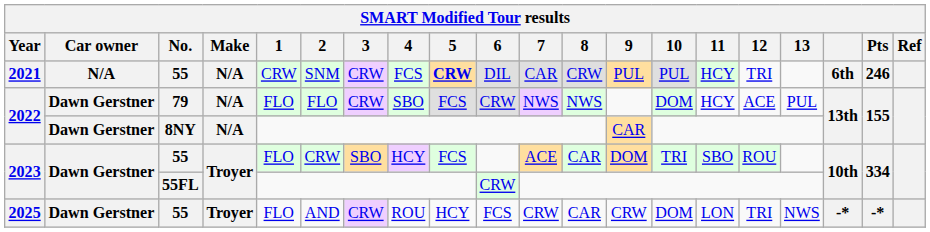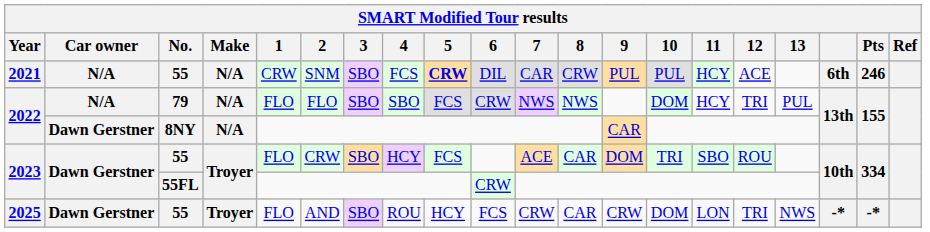 <table class="wikitable" style="text-align:center; font-size:75%">
 <tr>
 <th colspan=38><a href='#'>SMART Modified Tour</a> results</th>
 </tr>
 <tr>
 <th>Year</th>
 <th>Car owner</th>
 <th>No.</th>
 <th>Make</th>
 <th>1</th>
 <th>2</th>
 <th>3</th>
 <th>4</th>
 <th>5</th>
 <th>6</th>
 <th>7</th>
 <th>8</th>
 <th>9</th>
 <th>10</th>
 <th>11</th>
 <th>12</th>
 <th>13</th>
 <th></th>
 <th>Pts</th>
 <th>Ref</th>
 </tr>
 <tr>
 <th><a href='#'>2021</a></th>
 <th>N/A</th>
 <th>55</th>
 <th>N/A</th>
 <td style="background:#DFFFDF;"><a href='#'>CRW</a><br></td>
 <td style="background:#DFFFDF;"><a href='#'>SNM</a><br></td>
-<td style="background:#EFCFFF;"><a href='#'>CRW</a><br></td>
+<td style="background:#EFCFFF;"><a href='#'>SBO</a><br></td>
 <td style="background:#DFFFDF;"><a href='#'>FCS</a><br></td>
 <td style="background:#FFDF9F;"><strong><a href='#'>CRW</a></strong><br></td>
 <td style="background:#DFDFDF;"><a href='#'>DIL</a><br></td>
 <td style="background:#DFDFDF;"><a href='#'>CAR</a><br></td>
 <td style="background:#DFDFDF;"><a href='#'>CRW</a><br></td>
 <td style="background:#FFDF9F;"><a href='#'>PUL</a><br></td>
 <td style="background:#DFDFDF;"><a href='#'>PUL</a><br></td>
 <td style="background:#DFFFDF;"><a href='#'>HCY</a><br></td>
-<td><a href='#'>TRI</a></td>
+<td><a href='#'>ACE</a></td>
 <td></td>
 <th>6th</th>
 <th>246</th>
 <th></th>
 </tr>
 <tr>
 <th rowspan=2><a href='#'>2022</a></th>
-<th>Dawn Gerstner</th>
+<th>N/A</th>
 <th>79</th>
 <th>N/A</th>
 <td style="background:#DFFFDF;"><a href='#'>FLO</a><br></td>
 <td style="background:#DFFFDF;"><a href='#'>FLO</a><br></td>
-<td style="background:#EFCFFF;"><a href='#'>CRW</a><br></td>
+<td style="background:#EFCFFF;"><a href='#'>SBO</a><br></td>
 <td style="background:#DFFFDF;"><a href='#'>SBO</a><br></td>
 <td style="background:#DFDFDF;"><a href='#'>FCS</a><br></td>
 <td style="background:#DFDFDF;"><a href='#'>CRW</a><br></td>
 <td style="background:#EFCFFF;"><a href='#'>NWS</a><br></td>
 <td style="background:#DFFFDF;"><a href='#'>NWS</a><br></td>
 <td></td>
 <td style="background:#DFFFDF;"><a href='#'>DOM</a><br></td>
 <td><a href='#'>HCY</a></td>
-<td><a href='#'>ACE</a></td>
+<td><a href='#'>TRI</a></td>
 <td><a href='#'>PUL</a></td>
 <th rowspan=2>13th</th>
 <th rowspan=2>155</th>
 <th rowspan=2></th>
 </tr>
 <tr>
 <th>Dawn Gerstner</th>
 <th>8NY</th>
 <th>N/A</th>
 <td colspan=8></td>
 <td style="background:#FFDF9F;"><a href='#'>CAR</a><br></td>
 <td colspan=4></td>
 </tr>
 <tr>
 <th rowspan=2><a href='#'>2023</a></th>
 <th rowspan=2>Dawn Gerstner</th>
 <th>55</th>
 <th rowspan=2>Troyer</th>
 <td style="background:#DFFFDF;"><a href='#'>FLO</a><br></td>
 <td style="background:#DFFFDF;"><a href='#'>CRW</a><br></td>
 <td style="background:#FFDF9F;"><a href='#'>SBO</a><br></td>
 <td style="background:#EFCFFF;"><a href='#'>HCY</a><br></td>
 <td style="background:#DFFFDF;"><a href='#'>FCS</a><br></td>
 <td></td>
 <td style="background:#FFDF9F;"><a href='#'>ACE</a><br></td>
 <td style="background:#DFFFDF;"><a href='#'>CAR</a><br></td>
 <td style="background:#FFDF9F;"><a href='#'>DOM</a><br></td>
 <td style="background:#DFFFDF;"><a href='#'>TRI</a><br></td>
 <td style="background:#DFFFDF;"><a href='#'>SBO</a><br></td>
 <td style="background:#DFFFDF;"><a href='#'>ROU</a><br></td>
 <td></td>
 <th rowspan=2>10th</th>
 <th rowspan=2>334</th>
 <th rowspan=2></th>
 </tr>
 <tr>
 <th>55FL</th>
 <td colspan=5></td>
 <td style="background:#DFFFDF;"><a href='#'>CRW</a><br></td>
 <td colspan=7></td>
 </tr>
 <tr>
 <th><a href='#'>2025</a></th>
 <th>Dawn Gerstner</th>
 <th>55</th>
 <th>Troyer</th>
 <td><a href='#'>FLO</a></td>
 <td><a href='#'>AND</a></td>
-<td style="background:#EFCFFF;"><a href='#'>CRW</a><br></td>
+<td style="background:#EFCFFF;"><a href='#'>SBO</a><br></td>
 <td><a href='#'>ROU</a></td>
 <td><a href='#'>HCY</a></td>
 <td><a href='#'>FCS</a></td>
 <td><a href='#'>CRW</a></td>
 <td><a href='#'>CAR</a></td>
 <td><a href='#'>CRW</a></td>
 <td><a href='#'>DOM</a></td>
 <td><a href='#'>LON</a></td>
 <td><a href='#'>TRI</a></td>
 <td><a href='#'>NWS</a></td>
 <th>-*</th>
 <th>-*</th>
 <th></th>
 </tr>
 </table>
